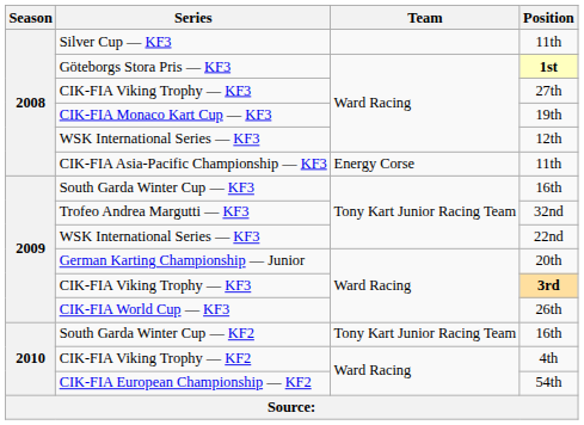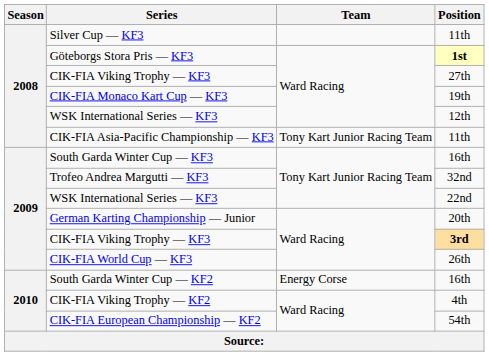 <table class="wikitable" style="font-size: 85%; text-align:center">
 <tr>
 <th>Season</th>
 <th>Series</th>
 <th>Team</th>
 <th>Position</th>
 </tr>
 <tr>
 <th rowspan="6">2008</th>
 <td style="text-align:left;">Silver Cup — <a href='#'>KF3</a></td>
 <td style="text-align:left;"></td>
 <td>11th</td>
 </tr>
 <tr>
 <td style="text-align:left;">Göteborgs Stora Pris — <a href='#'>KF3</a></td>
 <td rowspan="4" style="text-align:left;">Ward Racing</td>
 <td style="background:#FFFFBF;"><strong>1st</strong></td>
 </tr>
 <tr>
 <td style="text-align:left;">CIK-FIA Viking Trophy — <a href='#'>KF3</a></td>
 <td>27th</td>
 </tr>
 <tr>
 <td style="text-align:left;"><a href='#'>CIK-FIA Monaco Kart Cup</a> — <a href='#'>KF3</a></td>
 <td>19th</td>
 </tr>
 <tr>
 <td style="text-align:left;">WSK International Series — <a href='#'>KF3</a></td>
 <td>12th</td>
 </tr>
 <tr>
 <td style="text-align:left;">CIK-FIA Asia-Pacific Championship — <a href='#'>KF3</a></td>
-<td style="text-align:left;">Energy Corse</td>
+<td style="text-align:left;">Tony Kart Junior Racing Team</td>
 <td>11th</td>
 </tr>
 <tr>
 <th rowspan="6">2009</th>
 <td style="text-align:left;">South Garda Winter Cup — <a href='#'>KF3</a></td>
 <td rowspan="3" style="text-align:left;">Tony Kart Junior Racing Team</td>
 <td>16th</td>
 </tr>
 <tr>
 <td style="text-align:left;">Trofeo Andrea Margutti — <a href='#'>KF3</a></td>
 <td>32nd</td>
 </tr>
 <tr>
 <td style="text-align:left;">WSK International Series — <a href='#'>KF3</a></td>
 <td>22nd</td>
 </tr>
 <tr>
 <td style="text-align:left;"><a href='#'>German Karting Championship</a> — Junior</td>
 <td rowspan="3" style="text-align:left;">Ward Racing</td>
 <td>20th</td>
 </tr>
 <tr>
 <td style="text-align:left;">CIK-FIA Viking Trophy — <a href='#'>KF3</a></td>
 <td style="background:#FFDF9F;"><strong>3rd</strong></td>
 </tr>
 <tr>
 <td style="text-align:left;"><a href='#'>CIK-FIA World Cup</a> — <a href='#'>KF3</a></td>
 <td>26th</td>
 </tr>
 <tr>
 <th rowspan="3">2010</th>
 <td style="text-align:left;">South Garda Winter Cup — <a href='#'>KF2</a></td>
-<td style="text-align:left;">Tony Kart Junior Racing Team</td>
+<td style="text-align:left;">Energy Corse</td>
 <td>16th</td>
 </tr>
 <tr>
 <td style="text-align:left;">CIK-FIA Viking Trophy — <a href='#'>KF2</a></td>
 <td rowspan="2" style="text-align:left;">Ward Racing</td>
 <td>4th</td>
 </tr>
 <tr>
 <td style="text-align:left;"><a href='#'>CIK-FIA European Championship</a> — <a href='#'>KF2</a></td>
 <td>54th</td>
 </tr>
 <tr>
 <th colspan="4">Source:</th>
 </tr>
 </table>
